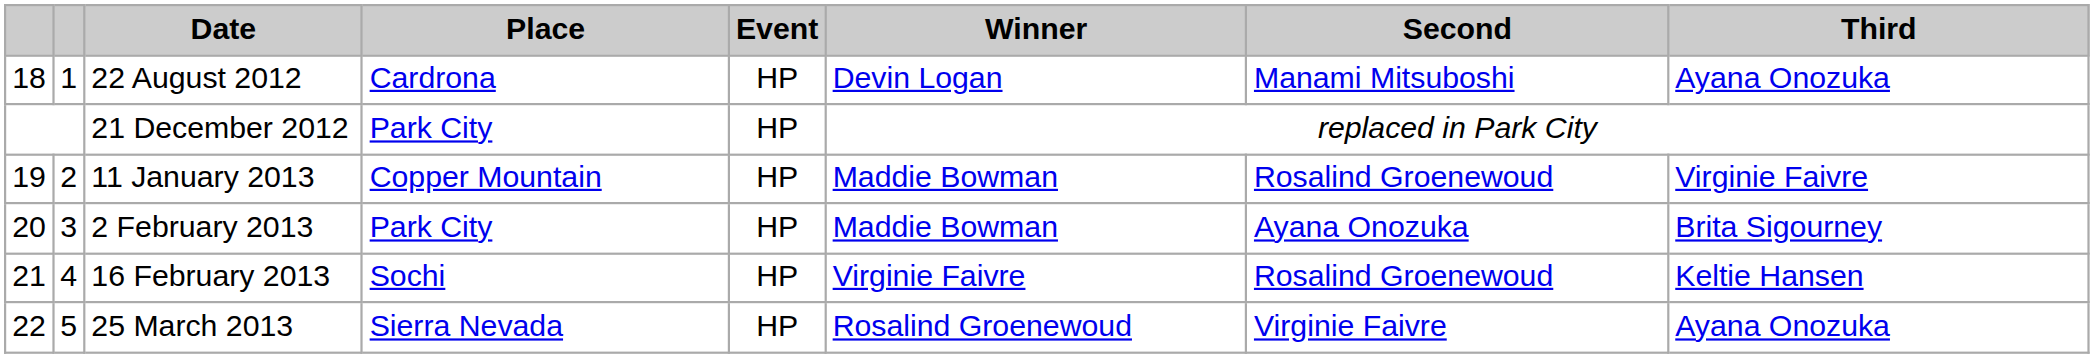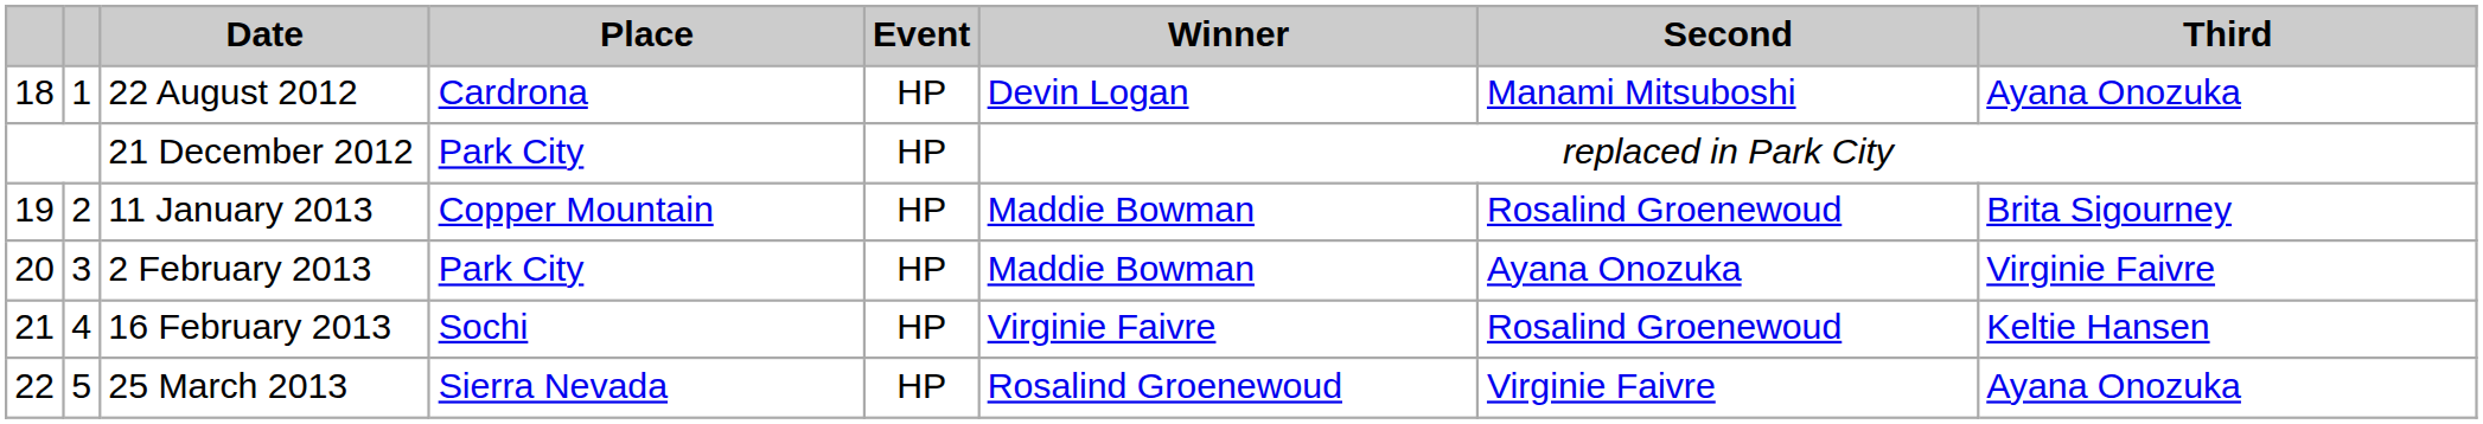 <table class="wikitable plainrowheaders" style="background:#fff; font-size:86%; line-height:16px; border:grey solid 1px; border-collapse:collapse;">
 <tr style="background:#ccc; text-align:center;">
 <th scope="col" style="background:#ccc; width=20 px;"></th>
 <th scope="col" style="background:#ccc; width=30 px;"></th>
 <th scope="col" style="background:#ccc; width:120px;">Date</th>
 <th scope="col" style="background:#ccc; width:160px;">Place</th>
 <th scope="col" style="background:#ccc; width:15px;">Event</th>
 <th scope="col" style="background:#ccc; width:185px;">Winner</th>
 <th scope="col" style="background:#ccc; width:185px;">Second</th>
 <th scope="col" style="background:#ccc; width:185px;">Third</th>
 </tr>
 <tr>
 <td align=center>18</td>
 <td align=center>1</td>
 <td>22 August 2012</td>
 <td> <a href='#'>Cardrona</a></td>
 <td align=center>HP</td>
 <td> <a href='#'>Devin Logan</a></td>
 <td> <a href='#'>Manami Mitsuboshi</a></td>
 <td> <a href='#'>Ayana Onozuka</a></td>
 </tr>
 <tr>
 <td colspan=2></td>
 <td>21 December 2012</td>
 <td> <a href='#'>Park City</a></td>
 <td align=center>HP</td>
 <td colspan=3 align=center><em>replaced in Park City</em></td>
 </tr>
 <tr>
 <td align=center>19</td>
 <td align=center>2</td>
 <td>11 January 2013</td>
 <td> <a href='#'>Copper Mountain</a></td>
 <td align=center>HP</td>
 <td> <a href='#'>Maddie Bowman</a></td>
 <td> <a href='#'>Rosalind Groenewoud</a></td>
-<td> <a href='#'>Virginie Faivre</a></td>
+<td> <a href='#'>Brita Sigourney</a></td>
 </tr>
 <tr>
 <td align=center>20</td>
 <td align=center>3</td>
 <td>2 February 2013<small></small></td>
 <td> <a href='#'>Park City</a></td>
 <td align=center>HP</td>
 <td> <a href='#'>Maddie Bowman</a></td>
 <td> <a href='#'>Ayana Onozuka</a></td>
-<td> <a href='#'>Brita Sigourney</a></td>
+<td> <a href='#'>Virginie Faivre</a></td>
 </tr>
 <tr>
 <td align=center>21</td>
 <td align=center>4</td>
 <td>16 February 2013</td>
 <td> <a href='#'>Sochi</a></td>
 <td align=center>HP</td>
 <td> <a href='#'>Virginie Faivre</a></td>
 <td> <a href='#'>Rosalind Groenewoud</a></td>
 <td> <a href='#'>Keltie Hansen</a></td>
 </tr>
 <tr>
 <td align=center>22</td>
 <td align=center>5</td>
 <td>25 March 2013</td>
 <td> <a href='#'>Sierra Nevada</a></td>
 <td align=center>HP</td>
 <td> <a href='#'>Rosalind Groenewoud</a></td>
 <td> <a href='#'>Virginie Faivre</a></td>
 <td> <a href='#'>Ayana Onozuka</a></td>
 </tr>
 </table>
